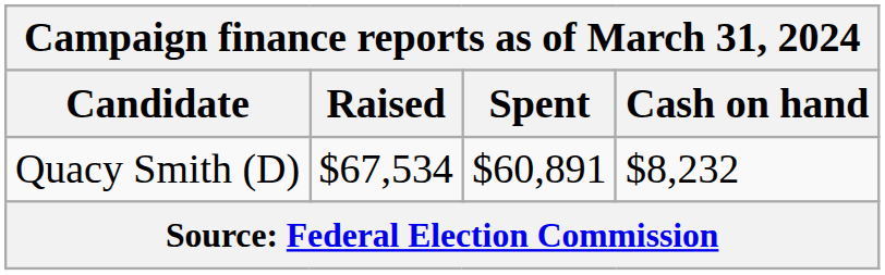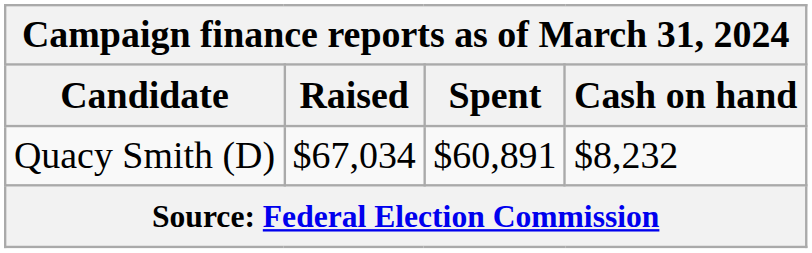 <table class="wikitable sortable">
 <tr>
 <th colspan=4>Campaign finance reports as of March 31, 2024</th>
 </tr>
 <tr style="text-align:center;">
 <th>Candidate</th>
 <th>Raised</th>
 <th>Spent</th>
 <th>Cash on hand</th>
 </tr>
 <tr>
 <td>Quacy Smith (D)</td>
-<td>$67,534</td>
+<td>$67,034</td>
 <td>$60,891</td>
 <td>$8,232</td>
 </tr>
 <tr>
 <th colspan="4"><small>Source: <a href='#'>Federal Election Commission</a></small></th>
 </tr>
 </table>
